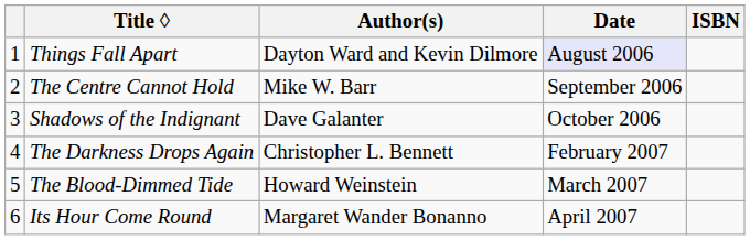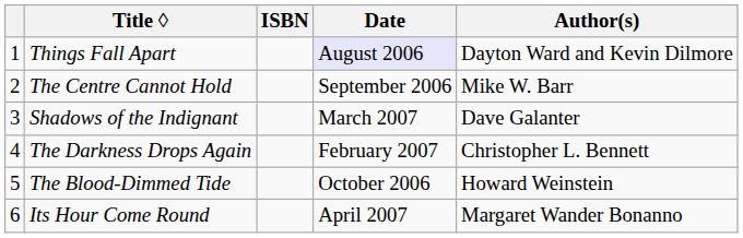 <table class="wikitable">
 <tr>
 <th></th>
 <th>Title ◊</th>
+<th>ISBN</th>
+<th>Date</th>
 <th>Author(s)</th>
-<th>Date</th>
-<th>ISBN</th>
 </tr>
 <tr>
 <td>1</td>
 <td><em>Things Fall Apart</em></td>
+<td></td>
+<td style="background: lavender;">August 2006</td>
 <td>Dayton Ward and Kevin Dilmore</td>
-<td style="background: lavender;">August 2006</td>
-<td></td>
 </tr>
 <tr>
 <td>2</td>
 <td><em>The Centre Cannot Hold</em></td>
+<td></td>
+<td>September 2006</td>
 <td>Mike W. Barr</td>
-<td>September 2006</td>
-<td></td>
 </tr>
 <tr>
 <td>3</td>
 <td><em>Shadows of the Indignant</em></td>
+<td></td>
+<td>March 2007</td>
 <td>Dave Galanter</td>
-<td>October 2006</td>
-<td></td>
 </tr>
 <tr>
 <td>4</td>
 <td><em>The Darkness Drops Again</em></td>
+<td></td>
+<td>February 2007</td>
 <td>Christopher L. Bennett</td>
-<td>February 2007</td>
-<td></td>
 </tr>
 <tr>
 <td>5</td>
 <td><em>The Blood-Dimmed Tide</em></td>
+<td></td>
+<td>October 2006</td>
 <td>Howard Weinstein</td>
-<td>March 2007</td>
-<td></td>
 </tr>
 <tr>
 <td>6</td>
 <td><em>Its Hour Come Round</em></td>
+<td></td>
+<td>April 2007</td>
 <td>Margaret Wander Bonanno</td>
-<td>April 2007</td>
-<td></td>
 </tr>
 </table>
